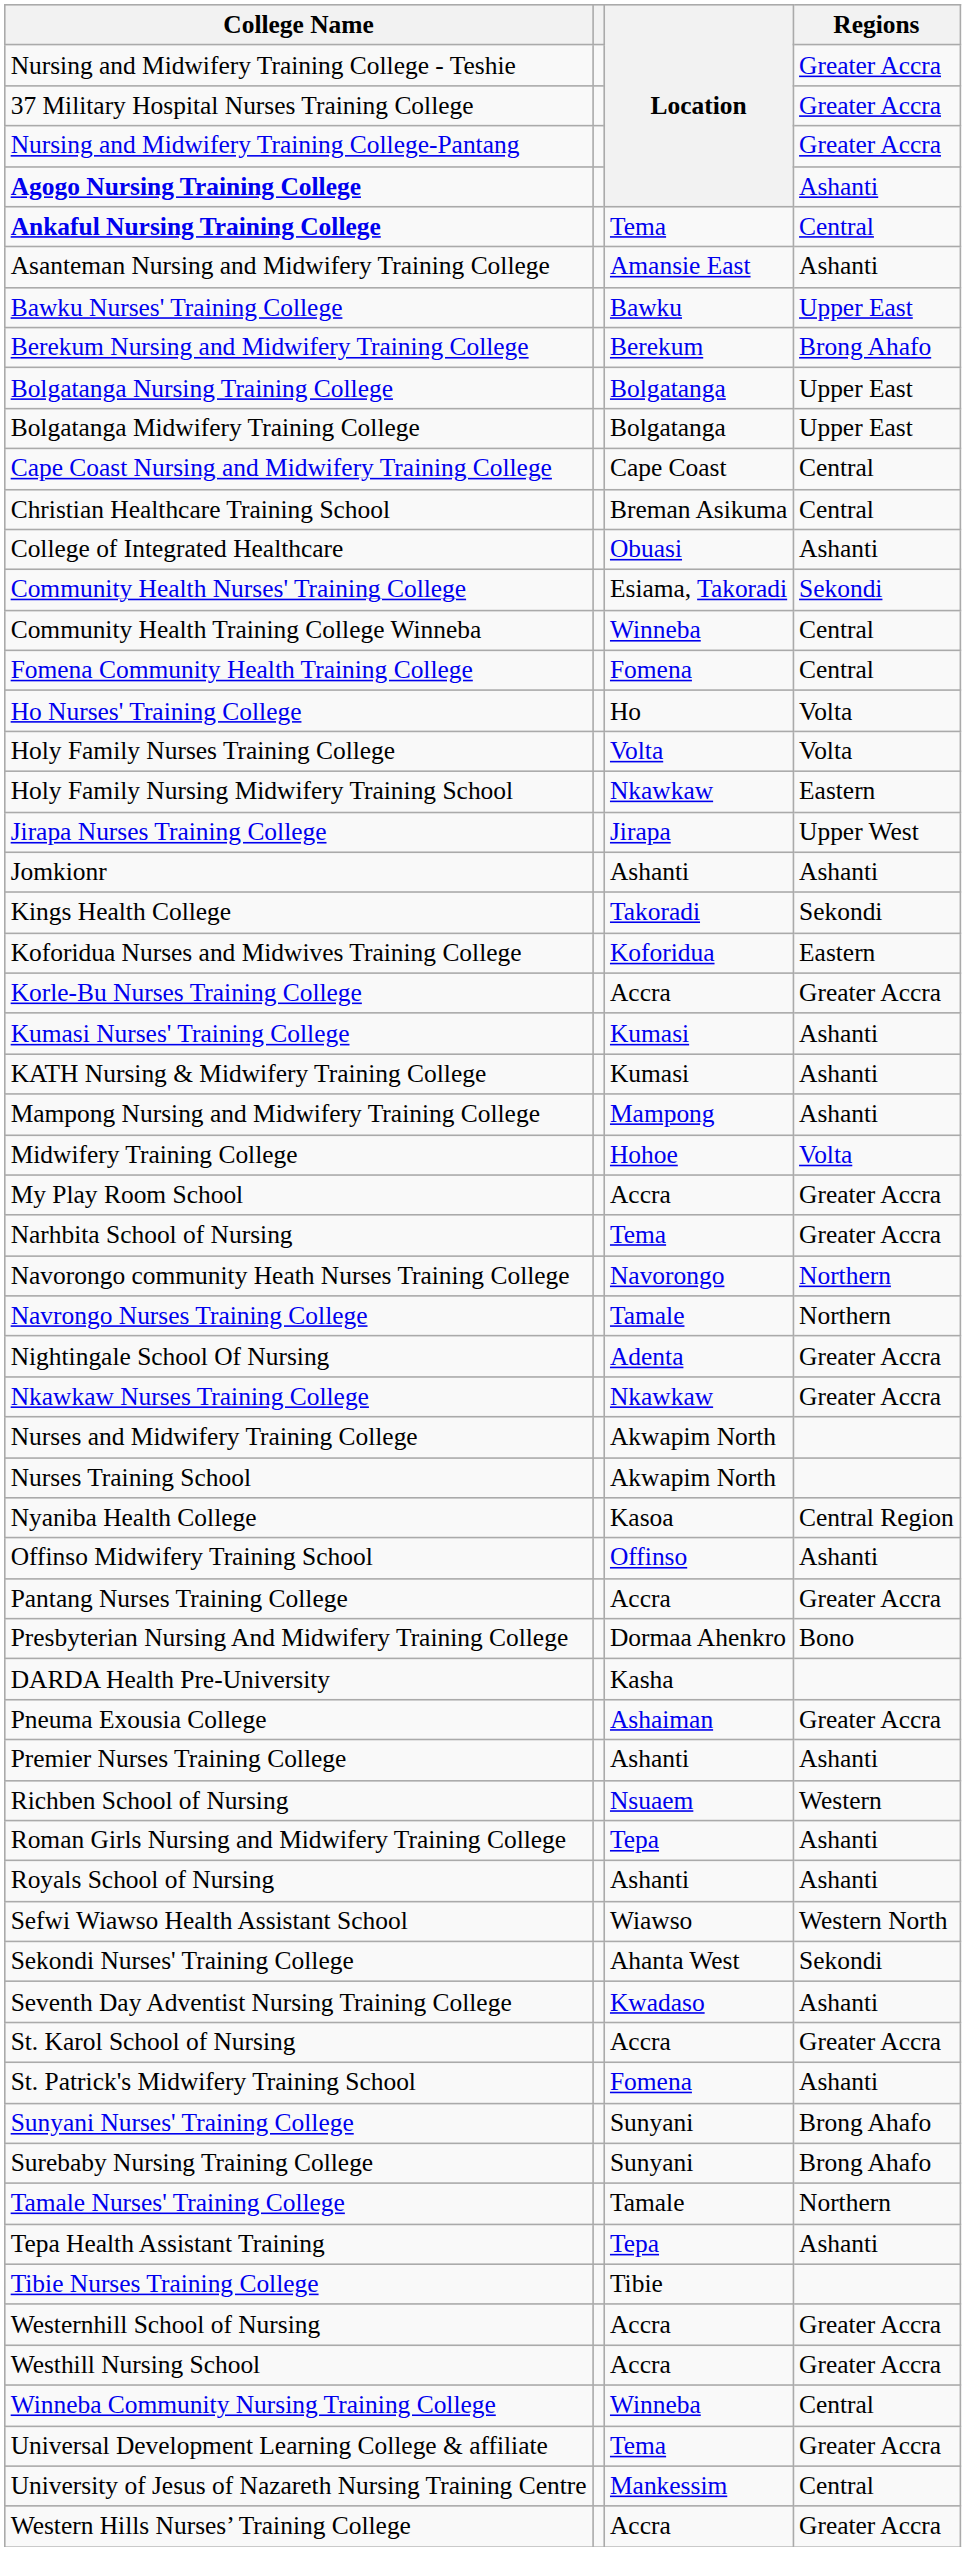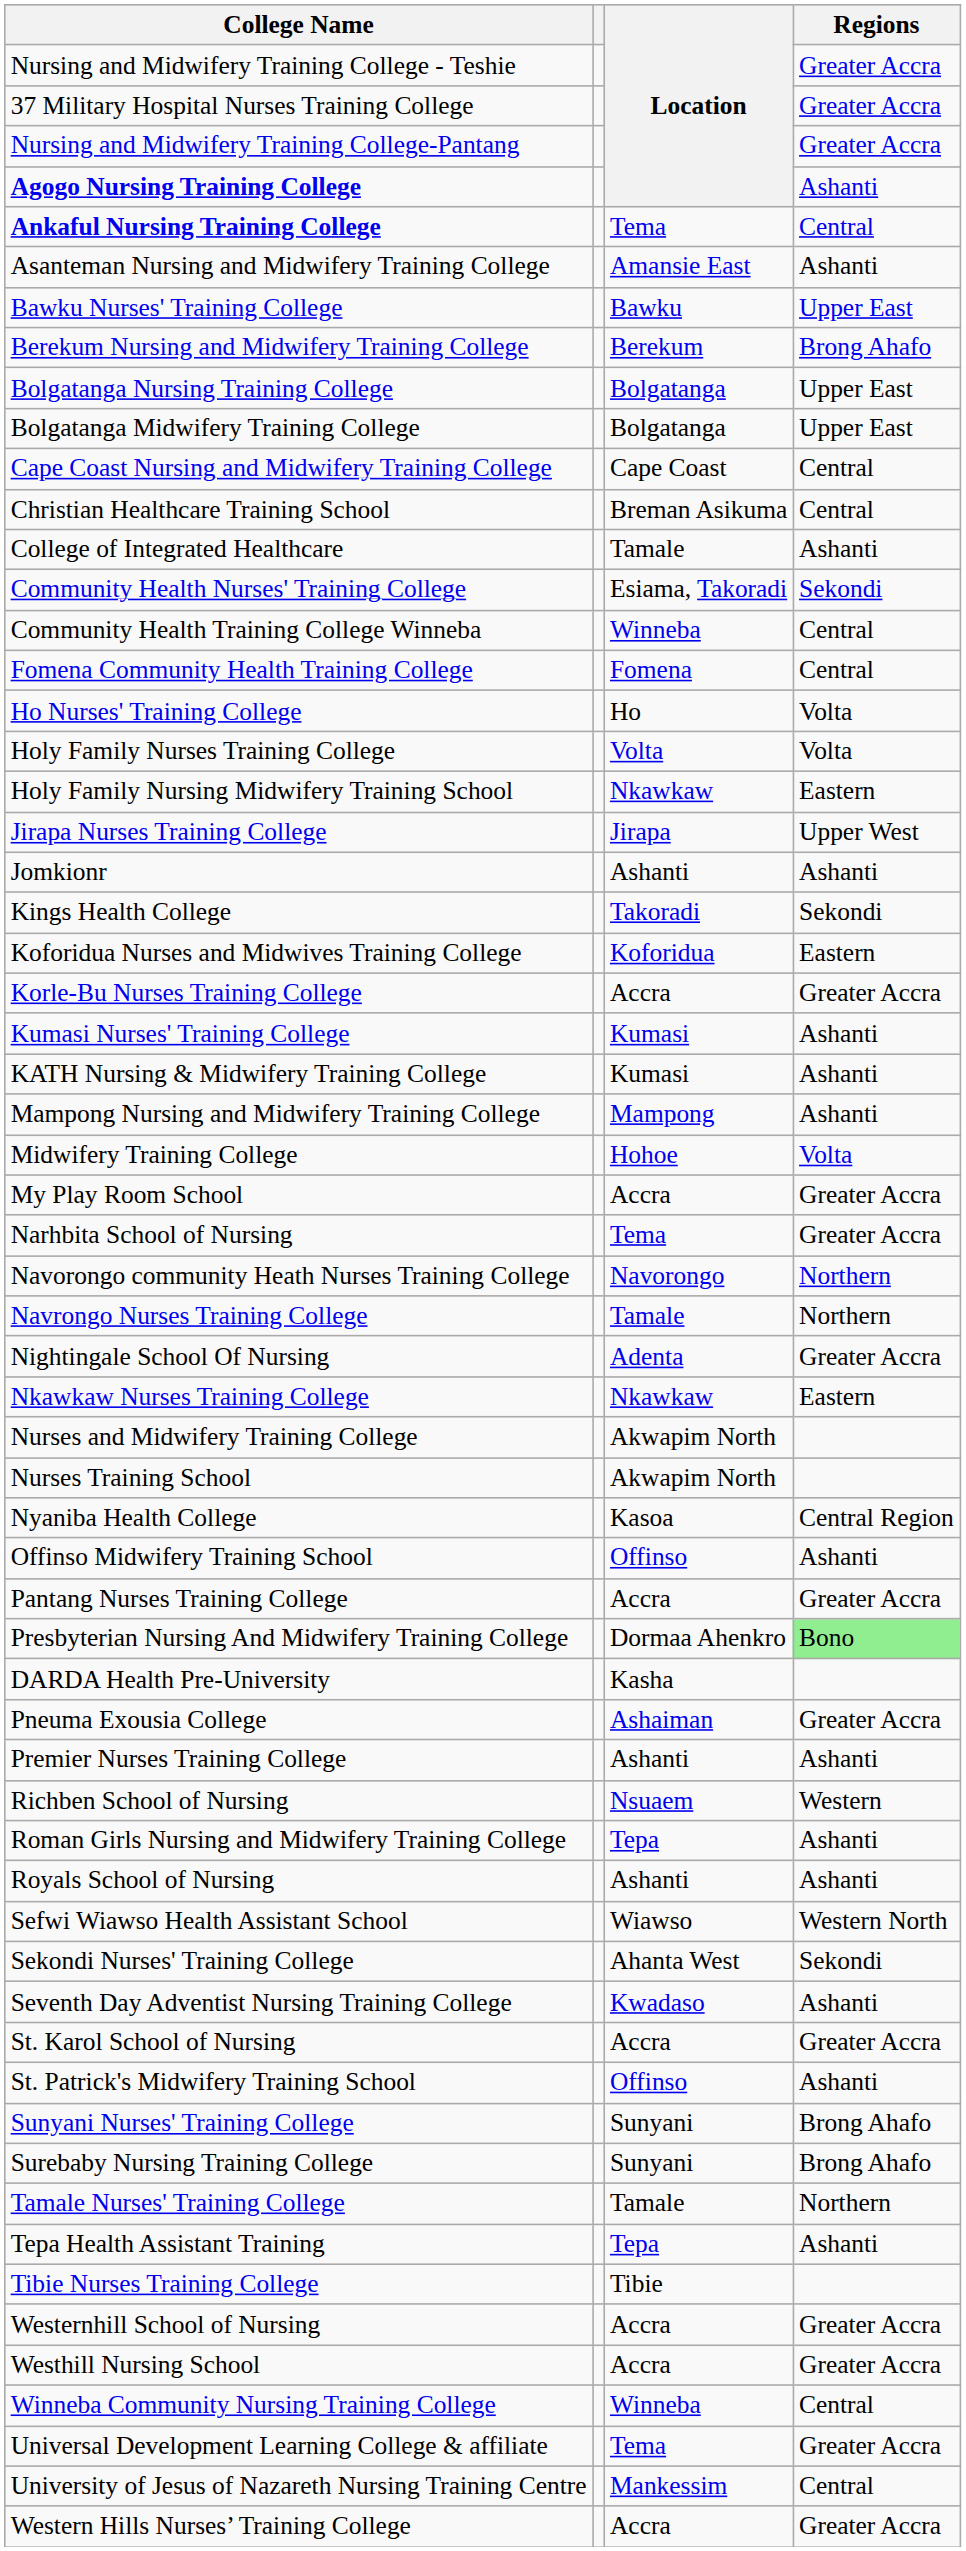 <table class="wikitable">
 <tr>
 <th>College Name</th>
 <th></th>
 <th rowspan="5">Location</th>
 <th>Regions</th>
 </tr>
 <tr>
 <td>Nursing and Midwifery Training College - Teshie</td>
 <td></td>
 <td><a href='#'>Greater Accra</a></td>
 </tr>
 <tr>
 <td>37 Military Hospital Nurses Training College</td>
 <td></td>
 <td><a href='#'>Greater Accra</a></td>
 </tr>
 <tr>
 <td><a href='#'>Nursing and Midwifery Training College-Pantang</a></td>
 <td></td>
 <td><a href='#'>Greater Accra</a></td>
 </tr>
 <tr>
 <td><a href='#'><strong>Agogo Nursing Training College</strong></a></td>
 <td></td>
 <td><a href='#'>Ashanti</a></td>
 </tr>
 <tr>
 <td><strong><a href='#'>Ankaful Nursing Training College</a></strong></td>
 <td></td>
 <td><a href='#'>Tema</a></td>
 <td><a href='#'>Central</a></td>
 </tr>
 <tr>
 <td>Asanteman Nursing and Midwifery Training College</td>
 <td></td>
 <td><a href='#'>Amansie East</a></td>
 <td>Ashanti</td>
 </tr>
 <tr>
 <td><a href='#'>Bawku Nurses' Training College</a></td>
 <td></td>
 <td><a href='#'>Bawku</a></td>
 <td><a href='#'>Upper East</a></td>
 </tr>
 <tr>
 <td><a href='#'>Berekum Nursing and Midwifery Training College</a></td>
 <td></td>
 <td><a href='#'>Berekum</a></td>
 <td><a href='#'>Brong Ahafo</a></td>
 </tr>
 <tr>
 <td><a href='#'>Bolgatanga Nursing Training College</a></td>
 <td></td>
 <td><a href='#'>Bolgatanga</a></td>
 <td>Upper East</td>
 </tr>
 <tr>
 <td>Bolgatanga Midwifery Training College</td>
 <td></td>
 <td>Bolgatanga</td>
 <td>Upper East</td>
 </tr>
 <tr>
 <td><a href='#'>Cape Coast Nursing and Midwifery Training College</a></td>
 <td></td>
 <td>Cape Coast</td>
 <td>Central</td>
 </tr>
 <tr>
 <td>Christian Healthcare Training School</td>
 <td></td>
 <td>Breman Asikuma</td>
 <td>Central</td>
 </tr>
 <tr>
 <td>College of Integrated Healthcare</td>
 <td></td>
-<td><a href='#'>Obuasi</a></td>
+<td>Tamale</td>
 <td>Ashanti</td>
 </tr>
 <tr>
 <td><a href='#'>Community Health Nurses' Training College</a></td>
 <td></td>
 <td>Esiama, <a href='#'>Takoradi</a></td>
 <td><a href='#'>Sekondi</a></td>
 </tr>
 <tr>
 <td>Community Health Training College Winneba</td>
 <td></td>
 <td><a href='#'>Winneba</a></td>
 <td>Central</td>
 </tr>
 <tr>
 <td><a href='#'>Fomena Community Health Training College</a></td>
 <td></td>
 <td><a href='#'>Fomena</a></td>
 <td>Central</td>
 </tr>
 <tr>
 <td><a href='#'>Ho Nurses' Training College</a></td>
 <td></td>
 <td>Ho</td>
 <td>Volta</td>
 </tr>
 <tr>
 <td>Holy Family Nurses Training College</td>
 <td></td>
 <td><a href='#'>Volta</a></td>
 <td>Volta</td>
 </tr>
 <tr>
 <td>Holy Family Nursing Midwifery Training School</td>
 <td></td>
 <td><a href='#'>Nkawkaw</a></td>
 <td>Eastern</td>
 </tr>
 <tr>
 <td><a href='#'>Jirapa Nurses Training College</a></td>
 <td></td>
 <td><a href='#'>Jirapa</a></td>
 <td>Upper West</td>
 </tr>
 <tr>
 <td>Jomkionr</td>
 <td></td>
 <td>Ashanti</td>
 <td>Ashanti</td>
 </tr>
 <tr>
 <td>Kings Health College</td>
 <td></td>
 <td><a href='#'>Takoradi</a></td>
 <td>Sekondi</td>
 </tr>
 <tr>
 <td>Koforidua Nurses and Midwives Training College</td>
 <td></td>
 <td><a href='#'>Koforidua</a></td>
 <td>Eastern</td>
 </tr>
 <tr>
 <td><a href='#'>Korle-Bu Nurses Training College</a></td>
 <td></td>
 <td>Accra</td>
 <td>Greater Accra</td>
 </tr>
 <tr>
 <td><a href='#'>Kumasi Nurses' Training College</a></td>
 <td></td>
 <td><a href='#'>Kumasi</a></td>
 <td>Ashanti</td>
 </tr>
 <tr>
 <td>KATH Nursing & Midwifery Training College</td>
 <td></td>
 <td>Kumasi</td>
 <td>Ashanti</td>
 </tr>
 <tr>
 <td>Mampong Nursing and Midwifery Training College</td>
 <td></td>
 <td><a href='#'>Mampong</a></td>
 <td>Ashanti</td>
 </tr>
 <tr>
 <td>Midwifery Training College</td>
 <td></td>
 <td><a href='#'>Hohoe</a></td>
 <td><a href='#'>Volta</a></td>
 </tr>
 <tr>
 <td>My Play Room School</td>
 <td></td>
 <td>Accra</td>
 <td>Greater Accra</td>
 </tr>
 <tr>
 <td>Narhbita School of Nursing</td>
 <td></td>
 <td><a href='#'>Tema</a></td>
 <td>Greater Accra</td>
 </tr>
 <tr>
 <td>Navorongo community Heath Nurses Training College</td>
 <td></td>
 <td><a href='#'>Navorongo</a></td>
 <td><a href='#'>Northern</a></td>
 </tr>
 <tr>
 <td><a href='#'>Navrongo Nurses Training College</a></td>
 <td></td>
 <td><a href='#'>Tamale</a></td>
 <td>Northern</td>
 </tr>
 <tr>
 <td>Nightingale School Of Nursing</td>
 <td></td>
 <td><a href='#'>Adenta</a></td>
 <td>Greater Accra</td>
 </tr>
 <tr>
 <td><a href='#'>Nkawkaw Nurses Training College</a></td>
 <td></td>
 <td><a href='#'>Nkawkaw</a></td>
-<td>Greater Accra</td>
+<td>Eastern</td>
 </tr>
 <tr>
 <td>Nurses and Midwifery Training College</td>
 <td></td>
 <td>Akwapim North</td>
 <td></td>
 </tr>
 <tr>
 <td>Nurses Training School</td>
 <td></td>
 <td>Akwapim North</td>
 <td></td>
 </tr>
 <tr>
 <td>Nyaniba Health College</td>
 <td></td>
 <td>Kasoa</td>
 <td>Central Region</td>
 </tr>
 <tr>
 <td>Offinso Midwifery Training School</td>
 <td></td>
 <td><a href='#'>Offinso</a></td>
 <td>Ashanti</td>
 </tr>
 <tr>
 <td>Pantang Nurses Training College</td>
 <td></td>
 <td>Accra</td>
 <td>Greater Accra</td>
 </tr>
 <tr>
 <td>Presbyterian Nursing And Midwifery Training College</td>
 <td></td>
 <td>Dormaa Ahenkro</td>
-<td>Bono</td>
+<td style="background: lightgreen;">Bono</td>
 </tr>
 <tr>
 <td>DARDA Health Pre-University</td>
 <td></td>
 <td>Kasha</td>
 <td></td>
 </tr>
 <tr>
 <td>Pneuma Exousia College</td>
 <td></td>
 <td><a href='#'>Ashaiman</a></td>
 <td>Greater Accra</td>
 </tr>
 <tr>
 <td>Premier Nurses Training College</td>
 <td></td>
 <td>Ashanti</td>
 <td>Ashanti</td>
 </tr>
 <tr>
 <td>Richben School of Nursing</td>
 <td></td>
 <td><a href='#'>Nsuaem</a></td>
 <td>Western</td>
 </tr>
 <tr>
 <td>Roman Girls Nursing and Midwifery Training College</td>
 <td></td>
 <td><a href='#'>Tepa</a></td>
 <td>Ashanti</td>
 </tr>
 <tr>
 <td>Royals School of Nursing</td>
 <td></td>
 <td>Ashanti</td>
 <td>Ashanti</td>
 </tr>
 <tr>
 <td>Sefwi Wiawso Health Assistant School</td>
 <td></td>
 <td>Wiawso</td>
 <td>Western North</td>
 </tr>
 <tr>
 <td>Sekondi Nurses' Training College</td>
 <td></td>
 <td>Ahanta West</td>
 <td>Sekondi</td>
 </tr>
 <tr>
 <td>Seventh Day Adventist Nursing Training College</td>
 <td></td>
 <td><a href='#'>Kwadaso</a></td>
 <td>Ashanti</td>
 </tr>
 <tr>
 <td>St. Karol School of Nursing</td>
 <td></td>
 <td>Accra</td>
 <td>Greater Accra</td>
 </tr>
 <tr>
 <td>St. Patrick's Midwifery Training School</td>
 <td></td>
-<td><a href='#'>Fomena</a></td>
+<td><a href='#'>Offinso</a></td>
 <td>Ashanti</td>
 </tr>
 <tr>
 <td><a href='#'>Sunyani Nurses' Training College</a></td>
 <td></td>
 <td>Sunyani</td>
 <td>Brong Ahafo</td>
 </tr>
 <tr>
 <td>Surebaby Nursing Training College</td>
 <td></td>
 <td>Sunyani</td>
 <td>Brong Ahafo</td>
 </tr>
 <tr>
 <td><a href='#'>Tamale Nurses' Training College</a></td>
 <td></td>
 <td>Tamale</td>
 <td>Northern</td>
 </tr>
 <tr>
 <td>Tepa Health Assistant Training</td>
 <td></td>
 <td><a href='#'>Tepa</a></td>
 <td>Ashanti</td>
 </tr>
 <tr>
 <td><a href='#'>Tibie Nurses Training College</a></td>
 <td></td>
 <td>Tibie</td>
 <td></td>
 </tr>
 <tr>
 <td>Westernhill School of Nursing</td>
 <td></td>
 <td>Accra</td>
 <td>Greater Accra</td>
 </tr>
 <tr>
 <td>Westhill Nursing School</td>
 <td></td>
 <td>Accra</td>
 <td>Greater Accra</td>
 </tr>
 <tr>
 <td><a href='#'>Winneba Community Nursing Training College</a></td>
 <td></td>
 <td><a href='#'>Winneba</a></td>
 <td>Central</td>
 </tr>
 <tr>
 <td>Universal Development Learning College & affiliate</td>
 <td></td>
 <td><a href='#'>Tema</a></td>
 <td>Greater Accra</td>
 </tr>
 <tr>
 <td>University of Jesus of Nazareth Nursing Training Centre</td>
 <td></td>
 <td><a href='#'>Mankessim</a></td>
 <td>Central</td>
 </tr>
 <tr>
 <td>Western Hills Nurses’ Training College</td>
 <td></td>
 <td>Accra</td>
 <td>Greater Accra</td>
 </tr>
 </table>
